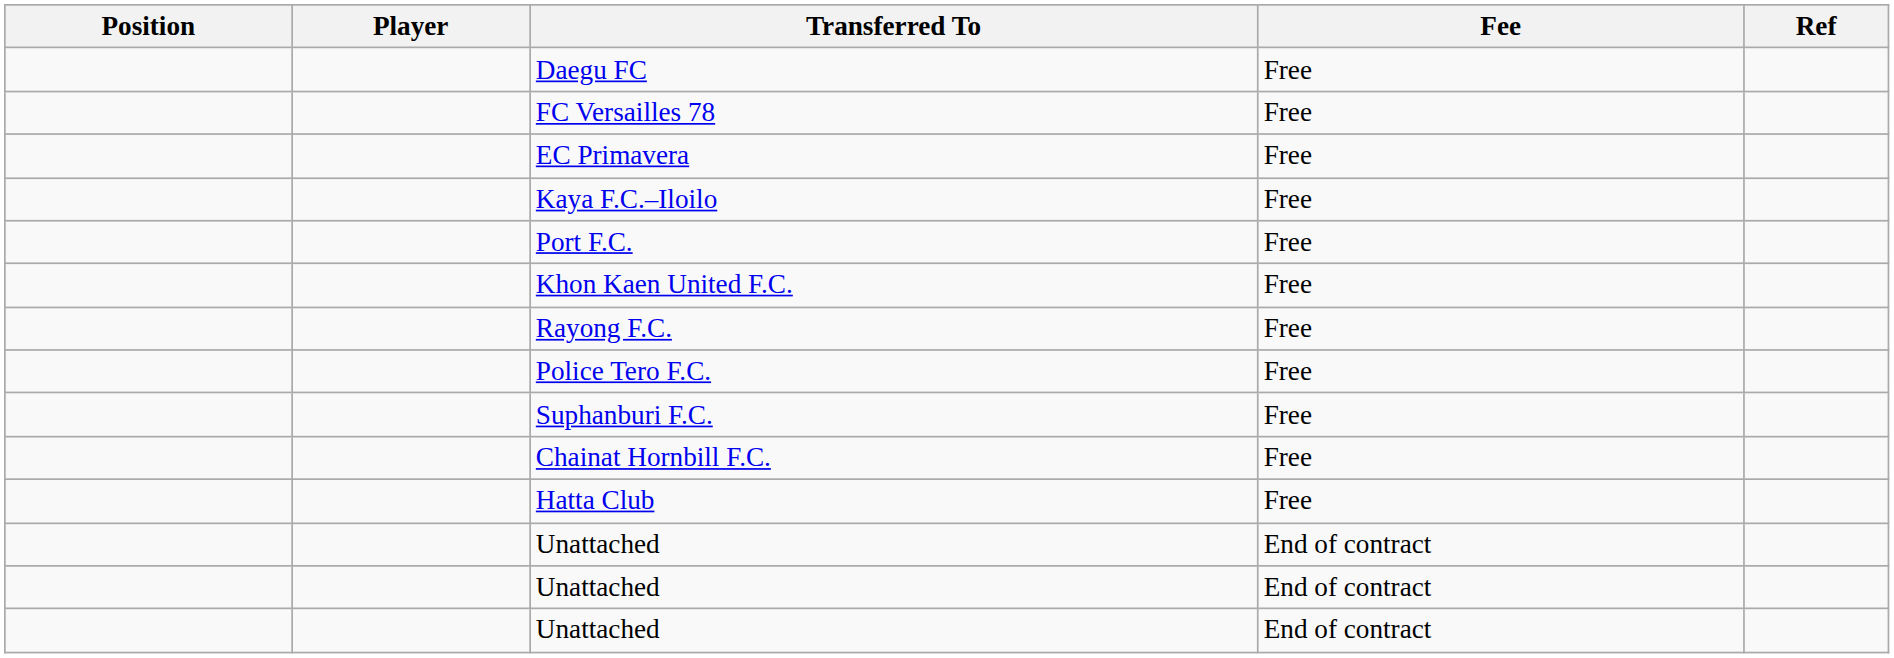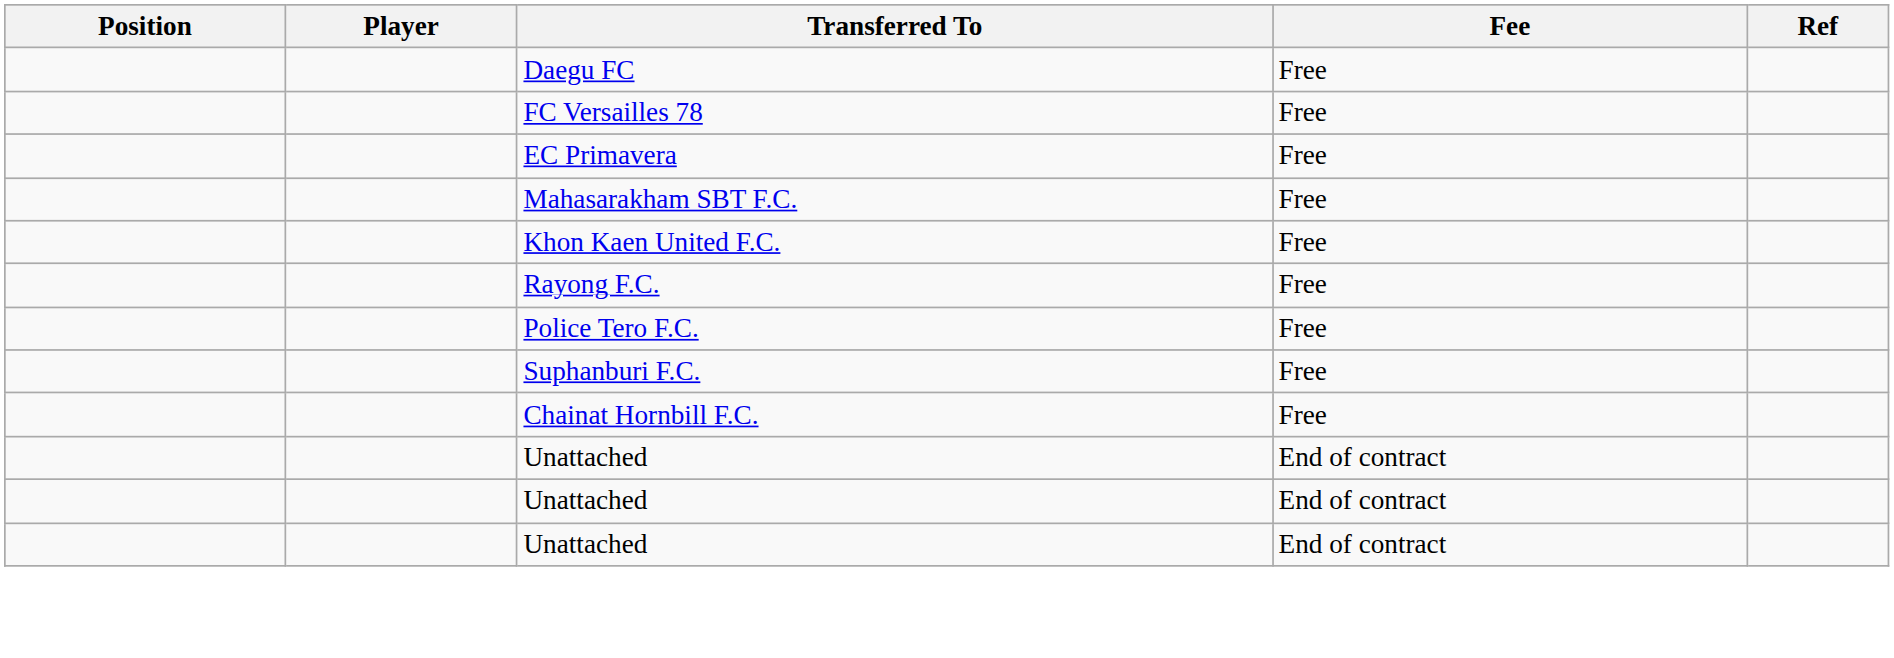 <table class="wikitable sortable" style="width:70%; text-align:center; font-size:100%; text-align:left;">
 <tr>
 <th>Position</th>
 <th>Player</th>
 <th>Transferred To</th>
 <th>Fee</th>
 <th>Ref</th>
 </tr>
 <tr>
 <td></td>
 <td></td>
 <td> <a href='#'>Daegu FC</a></td>
 <td>Free</td>
 <td></td>
 </tr>
 <tr>
 <td></td>
 <td></td>
 <td> <a href='#'>FC Versailles 78</a></td>
 <td>Free</td>
 <td></td>
 </tr>
 <tr>
 <td></td>
 <td></td>
 <td> <a href='#'>EC Primavera</a></td>
 <td>Free</td>
 <td></td>
 </tr>
 <tr>
 <td></td>
 <td></td>
-<td> <a href='#'>Kaya F.C.–Iloilo</a></td>
-<td>Free</td>
-<td></td>
-</tr>
-<tr>
-<td></td>
-<td></td>
-<td> <a href='#'>Port F.C.</a></td>
+<td> <a href='#'>Mahasarakham SBT F.C.</a></td>
 <td>Free</td>
 <td></td>
 </tr>
 <tr>
 <td></td>
 <td></td>
 <td> <a href='#'>Khon Kaen United F.C.</a></td>
 <td>Free</td>
 <td></td>
 </tr>
 <tr>
 <td></td>
 <td></td>
 <td> <a href='#'>Rayong F.C.</a></td>
 <td>Free</td>
 <td></td>
 </tr>
 <tr>
 <td></td>
 <td></td>
 <td> <a href='#'>Police Tero F.C.</a></td>
 <td>Free</td>
 <td></td>
 </tr>
 <tr>
 <td></td>
 <td></td>
 <td> <a href='#'>Suphanburi F.C.</a></td>
 <td>Free</td>
 <td></td>
 </tr>
 <tr>
 <td></td>
 <td></td>
 <td> <a href='#'>Chainat Hornbill F.C.</a></td>
 <td>Free</td>
 <td></td>
 </tr>
 <tr>
 <td></td>
 <td></td>
-<td> <a href='#'>Hatta Club</a></td>
-<td>Free</td>
-<td></td>
-</tr>
-<tr>
-<td></td>
-<td></td>
 <td>Unattached</td>
 <td>End of contract</td>
 <td></td>
 </tr>
 <tr>
 <td></td>
 <td></td>
 <td>Unattached</td>
 <td>End of contract</td>
 <td></td>
 </tr>
 <tr>
 <td></td>
 <td></td>
 <td>Unattached</td>
 <td>End of contract</td>
 <td></td>
 </tr>
 </table>
